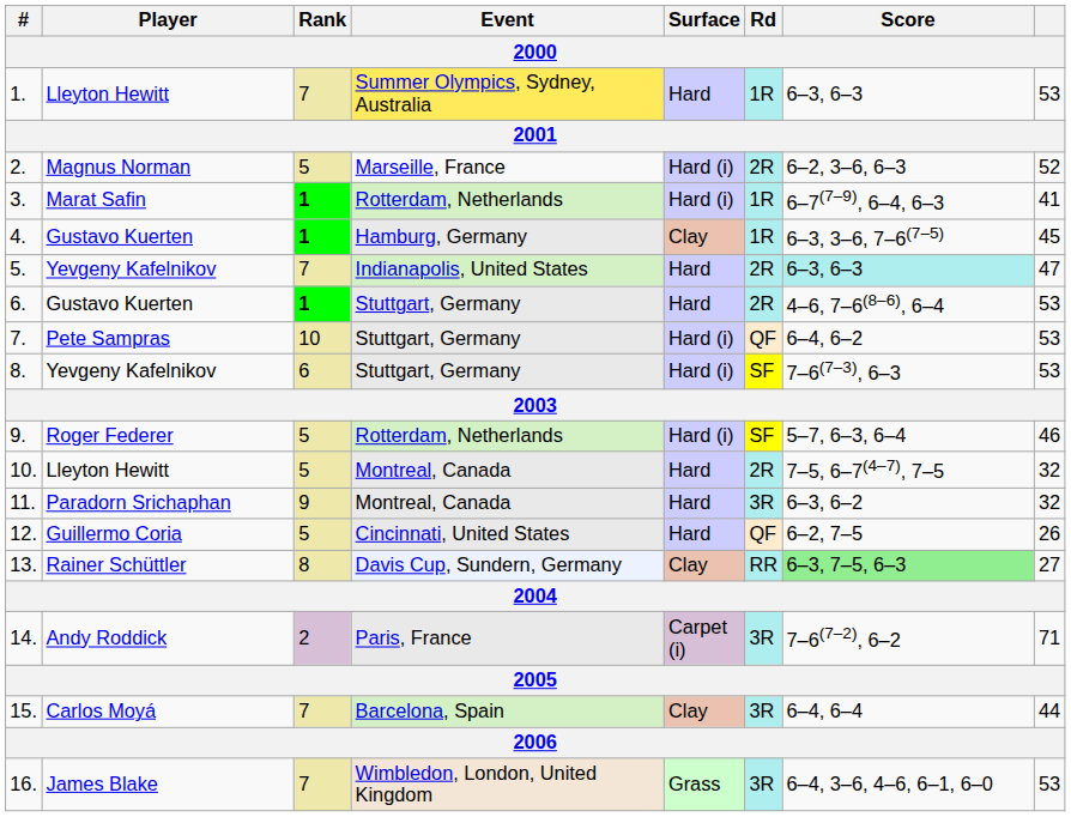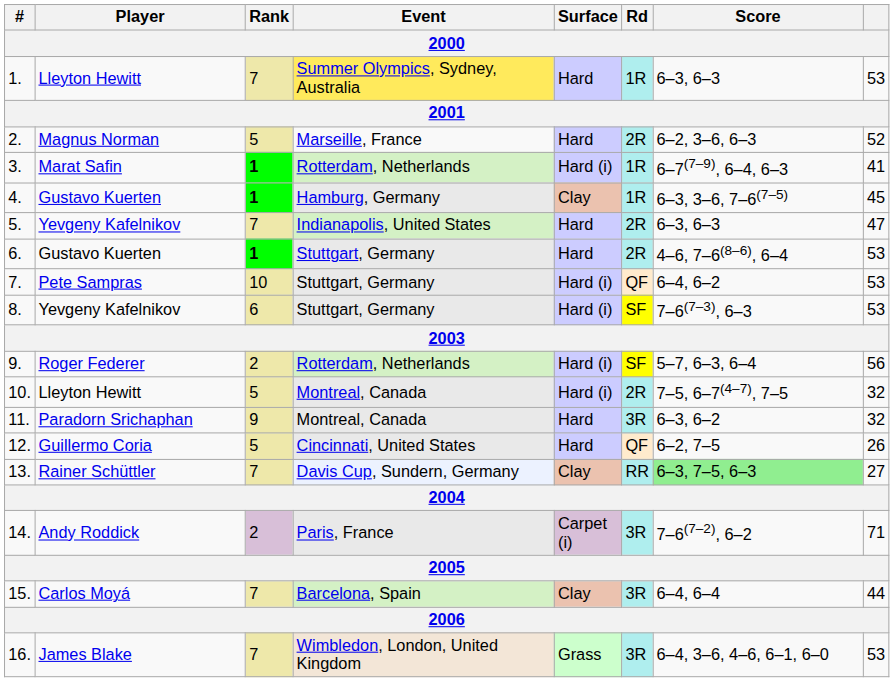 <table class="wikitable sortable">
 <tr>
 <th>#</th>
 <th width=200>Player</th>
 <th>Rank</th>
 <th width=250>Event</th>
 <th>Surface</th>
 <th>Rd</th>
 <th width=200>Score</th>
 <th></th>
 </tr>
 <tr>
 <th colspan=8><a href='#'>2000</a></th>
 </tr>
 <tr>
 <td>1.</td>
 <td> <a href='#'>Lleyton Hewitt</a></td>
 <td bgcolor=EEE8AA>7</td>
 <td bgcolor=FFEA5C><a href='#'>Summer Olympics</a>, Sydney, Australia</td>
 <td bgcolor=CCCCFF>Hard</td>
 <td bgcolor=afeeee>1R</td>
 <td>6–3, 6–3</td>
 <td>53</td>
 </tr>
 <tr>
 <th colspan=8><a href='#'>2001</a></th>
 </tr>
 <tr>
 <td>2.</td>
 <td> <a href='#'>Magnus Norman</a></td>
 <td bgcolor=EEE8AA>5</td>
 <td><a href='#'>Marseille</a>, France</td>
-<td bgcolor=CCCCFF>Hard (i)</td>
+<td bgcolor=CCCCFF>Hard</td>
 <td bgcolor=afeeee>2R</td>
 <td>6–2, 3–6, 6–3</td>
 <td>52</td>
 </tr>
 <tr>
 <td>3.</td>
 <td> <a href='#'>Marat Safin</a></td>
 <td bgcolor=lime><strong>1</strong></td>
 <td bgcolor=d4f1c5><a href='#'>Rotterdam</a>, Netherlands</td>
 <td bgcolor=CCCCFF>Hard (i)</td>
 <td bgcolor=afeeee>1R</td>
 <td>6–7<sup>(7–9)</sup>, 6–4, 6–3</td>
 <td>41</td>
 </tr>
 <tr>
 <td>4.</td>
 <td> <a href='#'>Gustavo Kuerten</a></td>
 <td bgcolor=lime><strong>1</strong></td>
 <td bgcolor=e9e9e9><a href='#'>Hamburg</a>, Germany</td>
 <td bgcolor=#ebc2af>Clay</td>
 <td bgcolor=afeeee>1R</td>
 <td>6–3, 3–6, 7–6<sup>(7–5)</sup></td>
 <td>45</td>
 </tr>
 <tr>
 <td>5.</td>
 <td> <a href='#'>Yevgeny Kafelnikov</a></td>
 <td bgcolor=EEE8AA>7</td>
 <td bgcolor=d4f1c5><a href='#'>Indianapolis</a>, United States</td>
 <td bgcolor=CCCCFF>Hard</td>
 <td bgcolor=afeeee>2R</td>
-<td style="background: paleturquoise;">6–3, 6–3</td>
+<td>6–3, 6–3</td>
 <td>47</td>
 </tr>
 <tr>
 <td>6.</td>
 <td> Gustavo Kuerten</td>
 <td bgcolor=lime><strong>1</strong></td>
 <td bgcolor=e9e9e9><a href='#'>Stuttgart</a>, Germany</td>
 <td bgcolor=CCCCFF>Hard</td>
 <td bgcolor=afeeee>2R</td>
 <td>4–6, 7–6<sup>(8–6)</sup>, 6–4</td>
 <td>53</td>
 </tr>
 <tr>
 <td>7.</td>
 <td> <a href='#'>Pete Sampras</a></td>
 <td bgcolor=EEE8AA>10</td>
 <td bgcolor=e9e9e9>Stuttgart, Germany</td>
 <td bgcolor=CCCCFF>Hard (i)</td>
 <td bgcolor=ffebcd>QF</td>
 <td>6–4, 6–2</td>
 <td>53</td>
 </tr>
 <tr>
 <td>8.</td>
 <td> Yevgeny Kafelnikov</td>
 <td bgcolor=EEE8AA>6</td>
 <td bgcolor=e9e9e9>Stuttgart, Germany</td>
 <td bgcolor=CCCCFF>Hard (i)</td>
 <td bgcolor=yellow>SF</td>
 <td>7–6<sup>(7–3)</sup>, 6–3</td>
 <td>53</td>
 </tr>
 <tr>
 <th colspan=8><a href='#'>2003</a></th>
 </tr>
 <tr>
 <td>9.</td>
 <td> <a href='#'>Roger Federer</a></td>
-<td bgcolor=EEE8AA>5</td>
+<td bgcolor=EEE8AA>2</td>
 <td bgcolor=d4f1c5><a href='#'>Rotterdam</a>, Netherlands</td>
 <td bgcolor=CCCCFF>Hard (i)</td>
 <td bgcolor=yellow>SF</td>
 <td>5–7, 6–3, 6–4</td>
-<td>46</td>
+<td>56</td>
 </tr>
 <tr>
 <td>10.</td>
 <td> Lleyton Hewitt</td>
 <td bgcolor=EEE8AA>5</td>
 <td bgcolor=e9e9e9><a href='#'>Montreal</a>, Canada</td>
-<td bgcolor=CCCCFF>Hard</td>
+<td bgcolor=CCCCFF>Hard (i)</td>
 <td bgcolor=afeeee>2R</td>
 <td>7–5, 6–7<sup>(4–7)</sup>, 7–5</td>
 <td>32</td>
 </tr>
 <tr>
 <td>11.</td>
 <td> <a href='#'>Paradorn Srichaphan</a></td>
 <td bgcolor=EEE8AA>9</td>
 <td bgcolor=e9e9e9>Montreal, Canada</td>
 <td bgcolor=CCCCFF>Hard</td>
 <td bgcolor=afeeee>3R</td>
 <td>6–3, 6–2</td>
 <td>32</td>
 </tr>
 <tr>
 <td>12.</td>
 <td> <a href='#'>Guillermo Coria</a></td>
 <td bgcolor=EEE8AA>5</td>
 <td bgcolor=e9e9e9><a href='#'>Cincinnati</a>, United States</td>
 <td bgcolor=CCCCFF>Hard</td>
 <td bgcolor=ffebcd>QF</td>
 <td>6–2, 7–5</td>
 <td>26</td>
 </tr>
 <tr>
 <td>13.</td>
 <td> <a href='#'>Rainer Schüttler</a></td>
-<td bgcolor=EEE8AA>8</td>
+<td bgcolor=EEE8AA>7</td>
 <td bgcolor=ECF2FF><a href='#'>Davis Cup</a>, Sundern, Germany</td>
 <td bgcolor=#ebc2af>Clay</td>
 <td bgcolor=afeeee>RR</td>
 <td style="background: lightgreen;">6–3, 7–5, 6–3</td>
 <td>27</td>
 </tr>
 <tr>
 <th colspan=8><a href='#'>2004</a></th>
 </tr>
 <tr>
 <td>14.</td>
 <td> <a href='#'>Andy Roddick</a></td>
 <td bgcolor=thistle>2</td>
 <td bgcolor=e9e9e9><a href='#'>Paris</a>, France</td>
 <td bgcolor=thistle>Carpet (i)</td>
 <td bgcolor=afeeee>3R</td>
 <td>7–6<sup>(7–2)</sup>, 6–2</td>
 <td>71</td>
 </tr>
 <tr>
 <th colspan=8><a href='#'>2005</a></th>
 </tr>
 <tr>
 <td>15.</td>
 <td> <a href='#'>Carlos Moyá</a></td>
 <td bgcolor=EEE8AA>7</td>
 <td bgcolor=d4f1c5><a href='#'>Barcelona</a>, Spain</td>
 <td bgcolor=#ebc2af>Clay</td>
 <td bgcolor=afeeee>3R</td>
 <td>6–4, 6–4</td>
 <td>44</td>
 </tr>
 <tr>
 <th colspan=8><a href='#'>2006</a></th>
 </tr>
 <tr>
 <td>16.</td>
 <td> <a href='#'>James Blake</a></td>
 <td bgcolor=EEE8AA>7</td>
 <td bgcolor=f3e6d7><a href='#'>Wimbledon</a>, London, United Kingdom</td>
 <td bgcolor=#cfc>Grass</td>
 <td bgcolor=afeeee>3R</td>
 <td>6–4, 3–6, 4–6, 6–1, 6–0</td>
 <td>53</td>
 </tr>
 </table>
